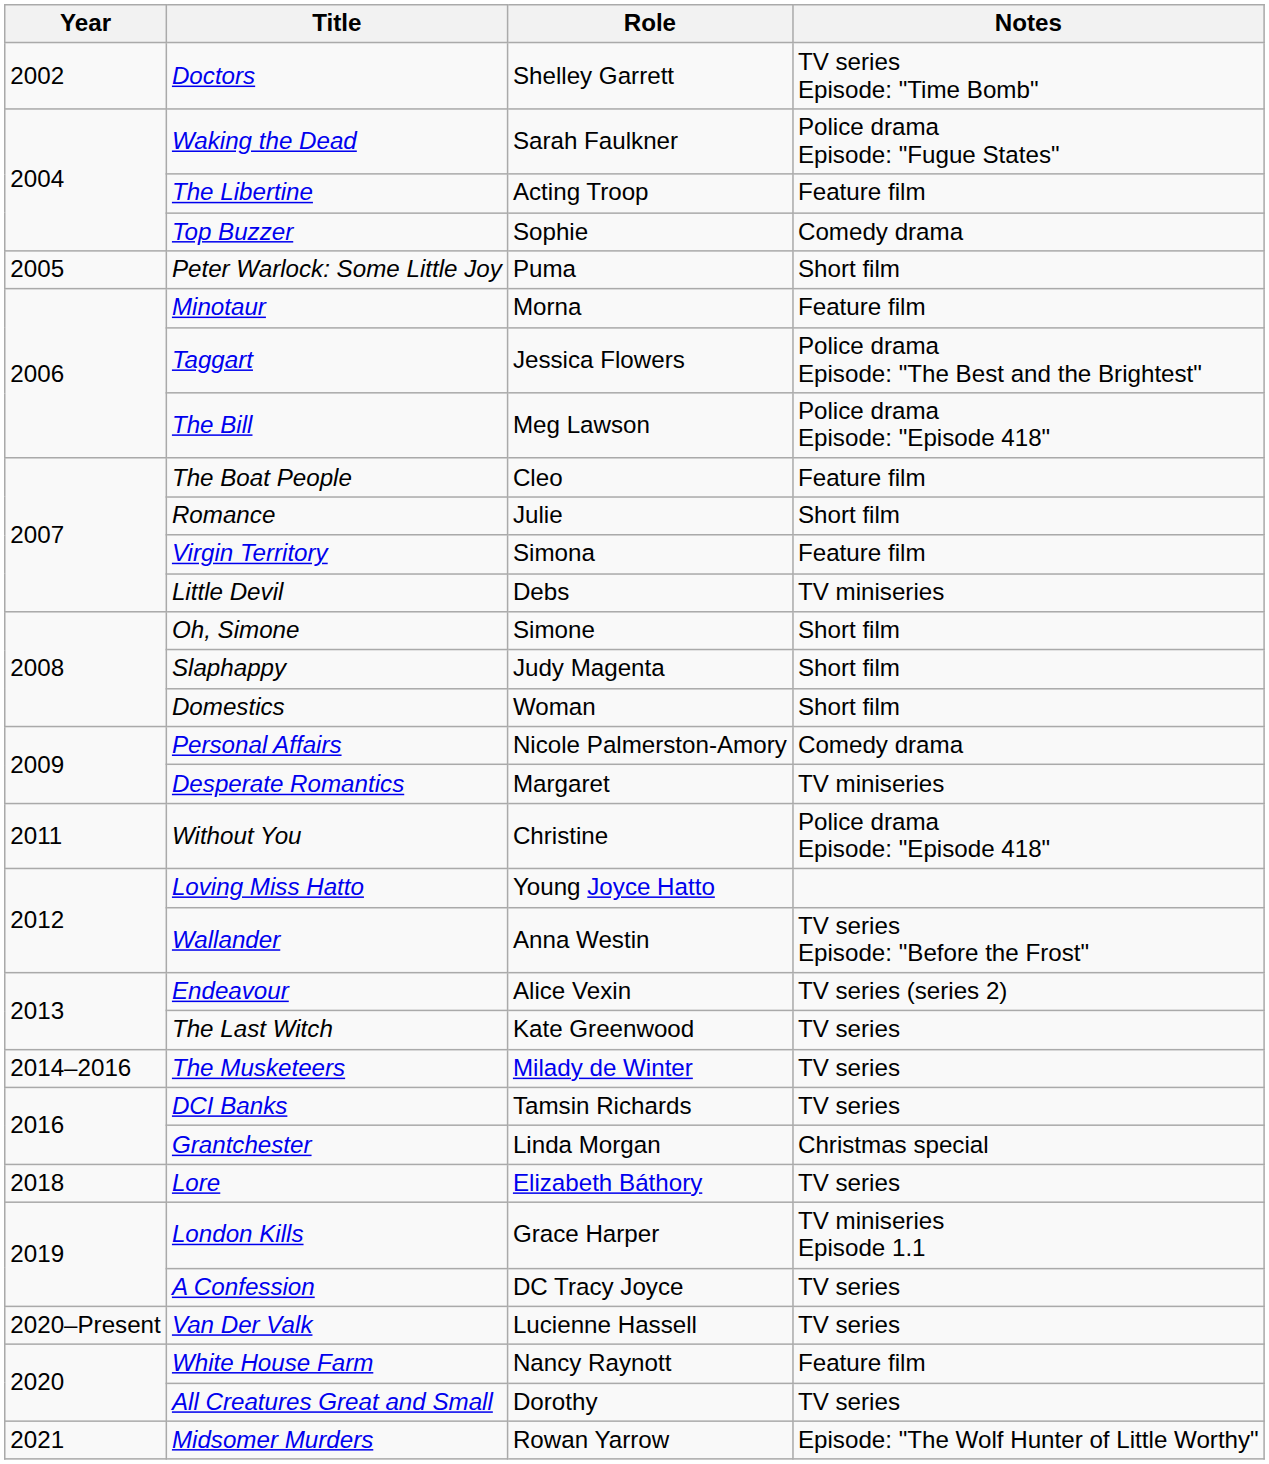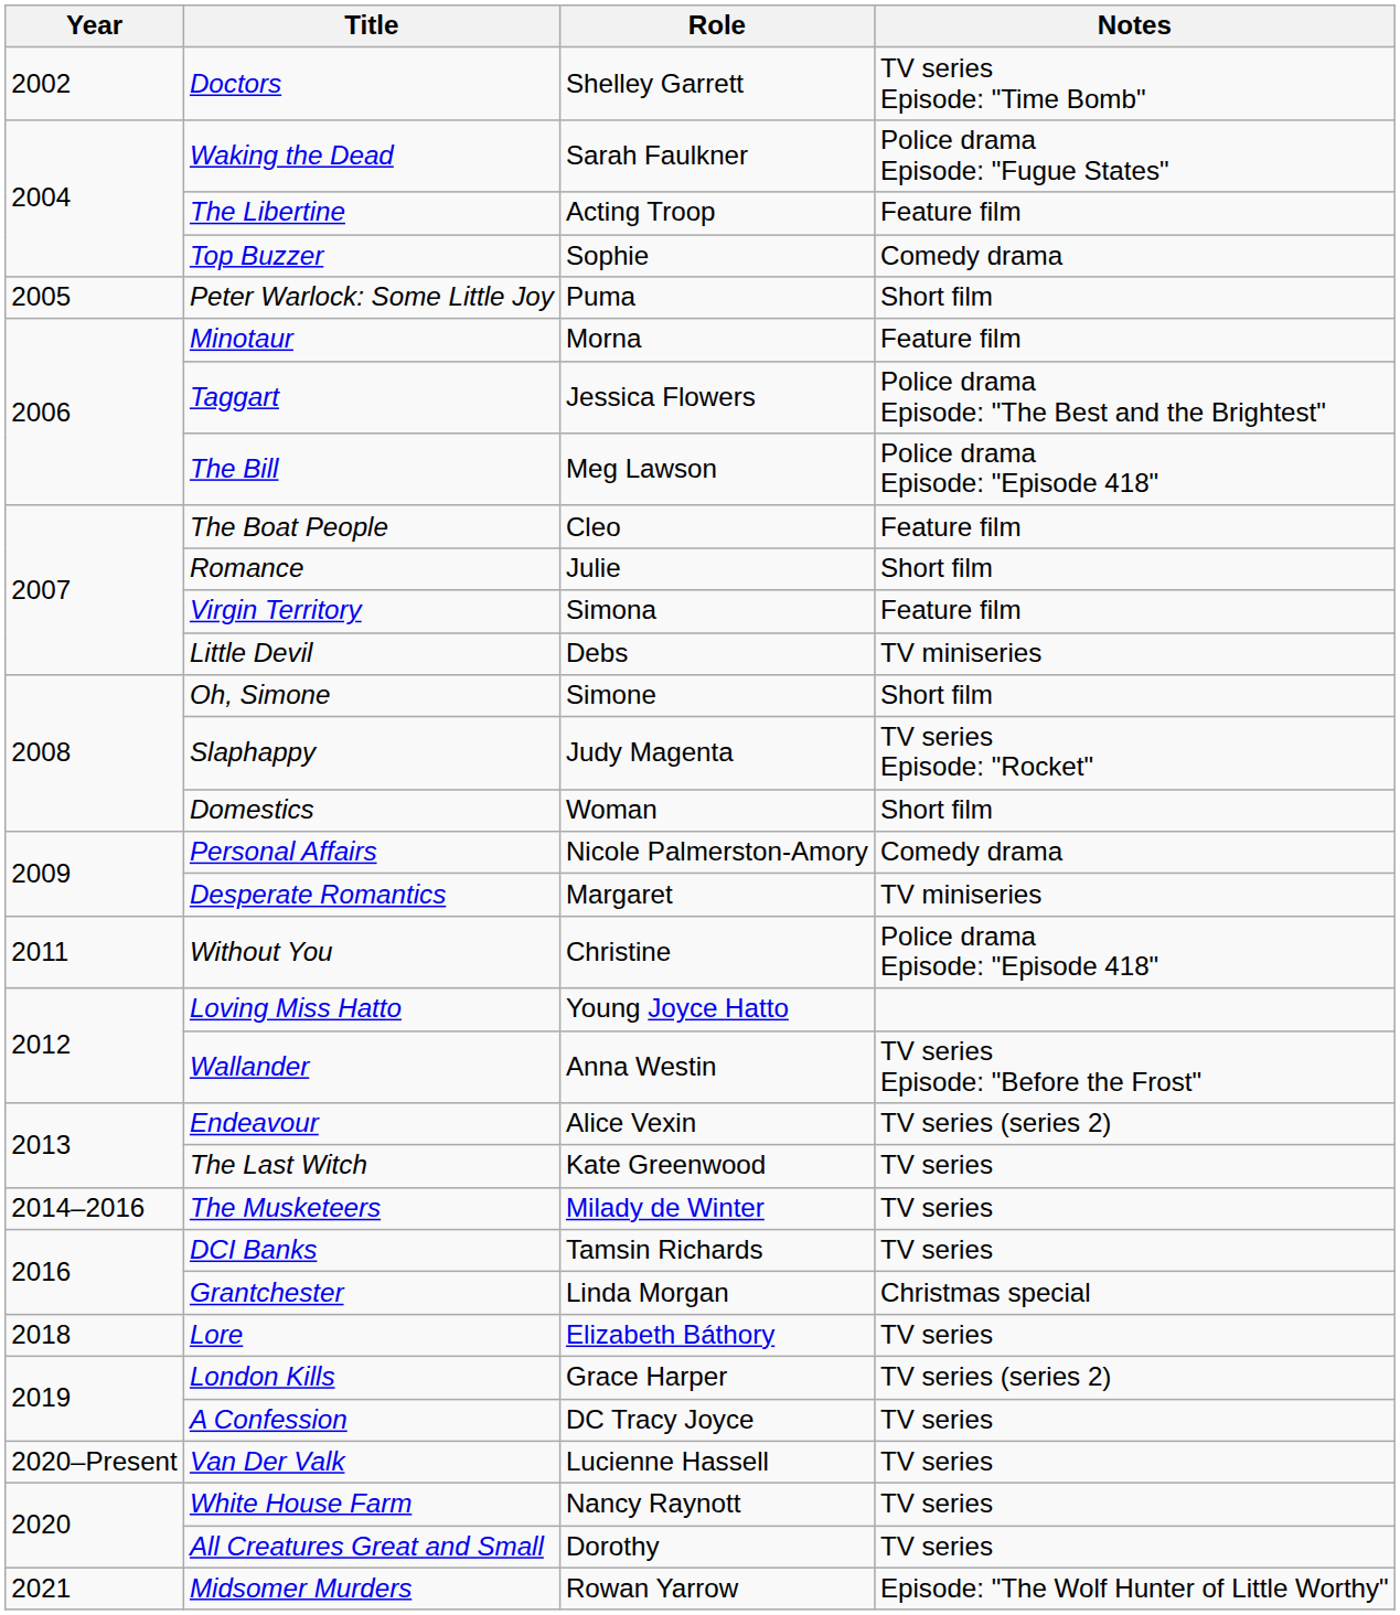 <table class="wikitable sortable">
 <tr>
 <th>Year</th>
 <th>Title</th>
 <th>Role</th>
 <th>Notes</th>
 </tr>
 <tr>
 <td rowspan="1">2002</td>
 <td><em><a href='#'>Doctors</a></em></td>
 <td>Shelley Garrett</td>
 <td>TV series<br>Episode: "Time Bomb"</td>
 </tr>
 <tr>
 <td rowspan="3">2004</td>
 <td><em><a href='#'>Waking the Dead</a></em></td>
 <td>Sarah Faulkner</td>
 <td>Police drama<br>Episode: "Fugue States"</td>
 </tr>
 <tr>
 <td><em><a href='#'>The Libertine</a></em></td>
 <td>Acting Troop</td>
 <td>Feature film</td>
 </tr>
 <tr>
 <td><em><a href='#'>Top Buzzer</a></em></td>
 <td>Sophie</td>
 <td>Comedy drama</td>
 </tr>
 <tr>
 <td rowspan="1">2005</td>
 <td><em>Peter Warlock: Some Little Joy</em></td>
 <td>Puma</td>
 <td>Short film</td>
 </tr>
 <tr>
 <td rowspan="3">2006</td>
 <td><em><a href='#'>Minotaur</a></em></td>
 <td>Morna</td>
 <td>Feature film</td>
 </tr>
 <tr>
 <td><em><a href='#'>Taggart</a></em></td>
 <td>Jessica Flowers</td>
 <td>Police drama<br>Episode: "The Best and the Brightest"</td>
 </tr>
 <tr>
 <td><em><a href='#'>The Bill</a></em></td>
 <td>Meg Lawson</td>
 <td>Police drama<br>Episode: "Episode 418"</td>
 </tr>
 <tr>
 <td rowspan="4">2007</td>
 <td><em>The Boat People</em></td>
 <td>Cleo</td>
 <td>Feature film</td>
 </tr>
 <tr>
 <td><em>Romance</em></td>
 <td>Julie</td>
 <td>Short film</td>
 </tr>
 <tr>
 <td><em><a href='#'>Virgin Territory</a></em></td>
 <td>Simona</td>
 <td>Feature film</td>
 </tr>
 <tr>
 <td><em>Little Devil</em></td>
 <td>Debs</td>
 <td>TV miniseries</td>
 </tr>
 <tr>
 <td rowspan="3">2008</td>
 <td><em>Oh, Simone</em></td>
 <td>Simone</td>
 <td>Short film</td>
 </tr>
 <tr>
 <td><em>Slaphappy</em></td>
 <td>Judy Magenta</td>
-<td>Short film</td>
+<td>TV series<br>Episode: "Rocket"</td>
 </tr>
 <tr>
 <td><em>Domestics</em></td>
 <td>Woman</td>
 <td>Short film</td>
 </tr>
 <tr>
 <td rowspan="2">2009</td>
 <td><em><a href='#'>Personal Affairs</a></em></td>
 <td>Nicole Palmerston-Amory</td>
 <td>Comedy drama</td>
 </tr>
 <tr>
 <td><em><a href='#'>Desperate Romantics</a></em></td>
 <td>Margaret</td>
 <td>TV miniseries</td>
 </tr>
 <tr>
 <td rowspan="1">2011</td>
 <td><em>Without You</em></td>
 <td>Christine</td>
 <td>Police drama<br>Episode: "Episode 418"</td>
 </tr>
 <tr>
 <td rowspan="2">2012</td>
 <td><em><a href='#'>Loving Miss Hatto</a></em></td>
 <td>Young <a href='#'>Joyce Hatto</a></td>
 <td></td>
 </tr>
 <tr>
 <td><em><a href='#'>Wallander</a></em></td>
 <td>Anna Westin</td>
 <td>TV series<br>Episode: "Before the Frost"</td>
 </tr>
 <tr>
 <td rowspan="2">2013</td>
 <td><em><a href='#'>Endeavour</a></em></td>
 <td>Alice Vexin</td>
 <td>TV series (series 2)</td>
 </tr>
 <tr>
 <td><em>The Last Witch</em></td>
 <td>Kate Greenwood</td>
 <td>TV series</td>
 </tr>
 <tr>
 <td rowspan="1">2014–2016</td>
 <td><em><a href='#'>The Musketeers</a></em></td>
 <td><a href='#'>Milady de Winter</a></td>
 <td>TV series</td>
 </tr>
 <tr>
 <td rowspan="2">2016</td>
 <td><em><a href='#'>DCI Banks</a></em></td>
 <td>Tamsin Richards</td>
 <td>TV series</td>
 </tr>
 <tr>
 <td><em><a href='#'>Grantchester</a></em></td>
 <td>Linda Morgan</td>
 <td>Christmas special</td>
 </tr>
 <tr>
 <td rowspan="1">2018</td>
 <td><em><a href='#'>Lore</a></em></td>
 <td><a href='#'>Elizabeth Báthory</a></td>
 <td>TV series</td>
 </tr>
 <tr>
 <td rowspan="2">2019</td>
 <td><em><a href='#'>London Kills</a></em></td>
 <td>Grace Harper</td>
-<td>TV miniseries<br>Episode 1.1</td>
+<td>TV series (series 2)</td>
 </tr>
 <tr>
 <td><em><a href='#'>A Confession</a></em></td>
 <td>DC Tracy Joyce</td>
 <td>TV series</td>
 </tr>
 <tr>
 <td>2020–Present</td>
 <td><em><a href='#'>Van Der Valk</a></em></td>
 <td>Lucienne Hassell</td>
 <td>TV series</td>
 </tr>
 <tr>
 <td rowspan="2">2020</td>
 <td><em><a href='#'>White House Farm</a></em></td>
 <td>Nancy Raynott</td>
-<td>Feature film</td>
+<td>TV series</td>
 </tr>
 <tr>
 <td><em><a href='#'>All Creatures Great and Small</a></em></td>
 <td>Dorothy</td>
 <td>TV series</td>
 </tr>
 <tr>
 <td>2021</td>
 <td><em><a href='#'>Midsomer Murders</a></em></td>
 <td>Rowan Yarrow</td>
 <td>Episode: "The Wolf Hunter of Little Worthy"</td>
 </tr>
 </table>
